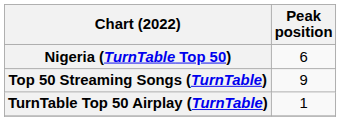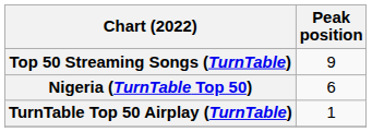 <table class="wikitable sortable plainrowheaders">
 <tr>
 <th>Chart (2022)</th>
 <th>Peak<br>position</th>
 </tr>
 <tr>
+<th scope="row">Top 50 Streaming Songs (<a href='#'><em>TurnTable</em></a>)</th>
+<td align=center>9</td>
+</tr>
+<tr>
 <th scope="row">Nigeria (<a href='#'><em>TurnTable</em> Top 50</a>)</th>
 <td align=center>6</td>
-</tr>
-<tr>
-<th scope="row">Top 50 Streaming Songs (<a href='#'><em>TurnTable</em></a>)</th>
-<td align=center>9</td>
 </tr>
 <tr>
 <th scope="row">TurnTable Top 50 Airplay (<a href='#'><em>TurnTable</em></a>)</th>
 <td align=center>1</td>
 </tr>
 <tr>
 </tr>
 <tr>
 </tr>
 </table>
